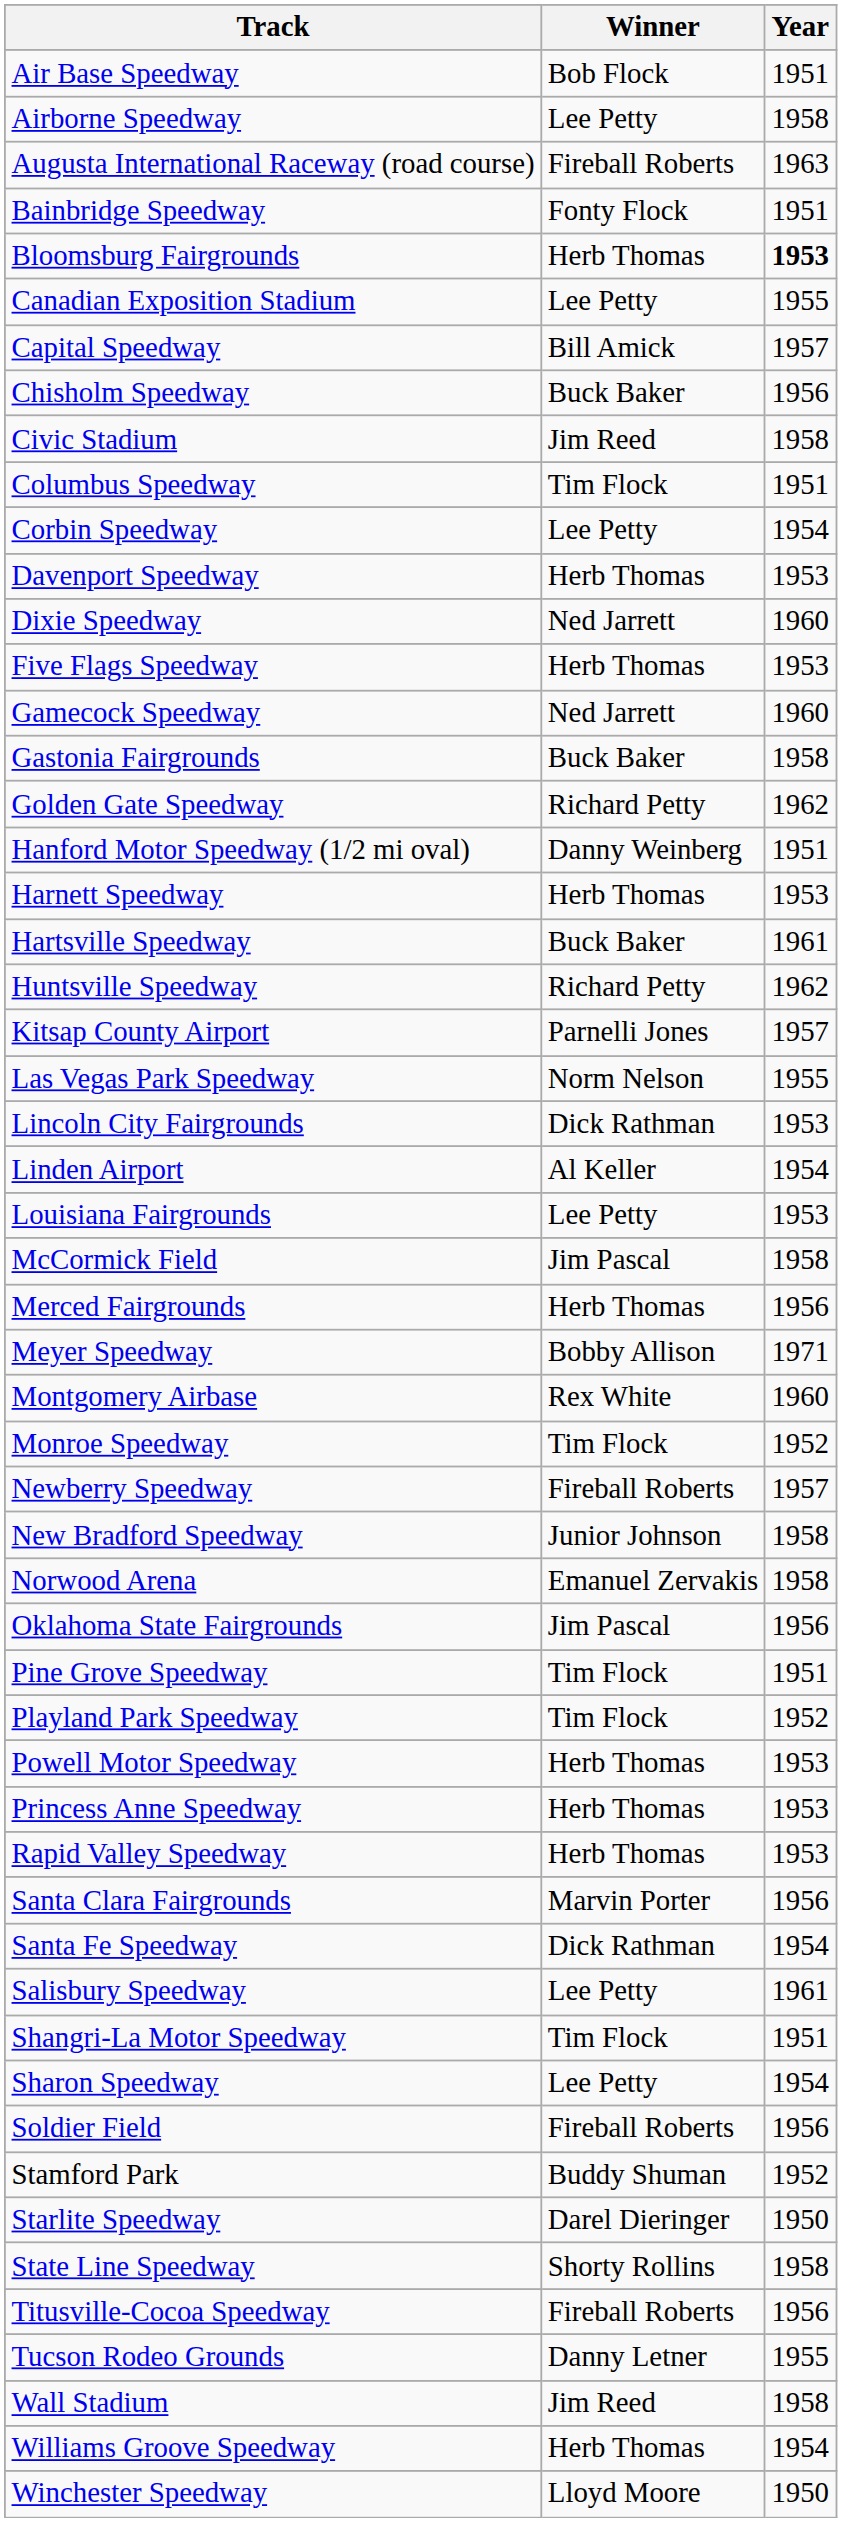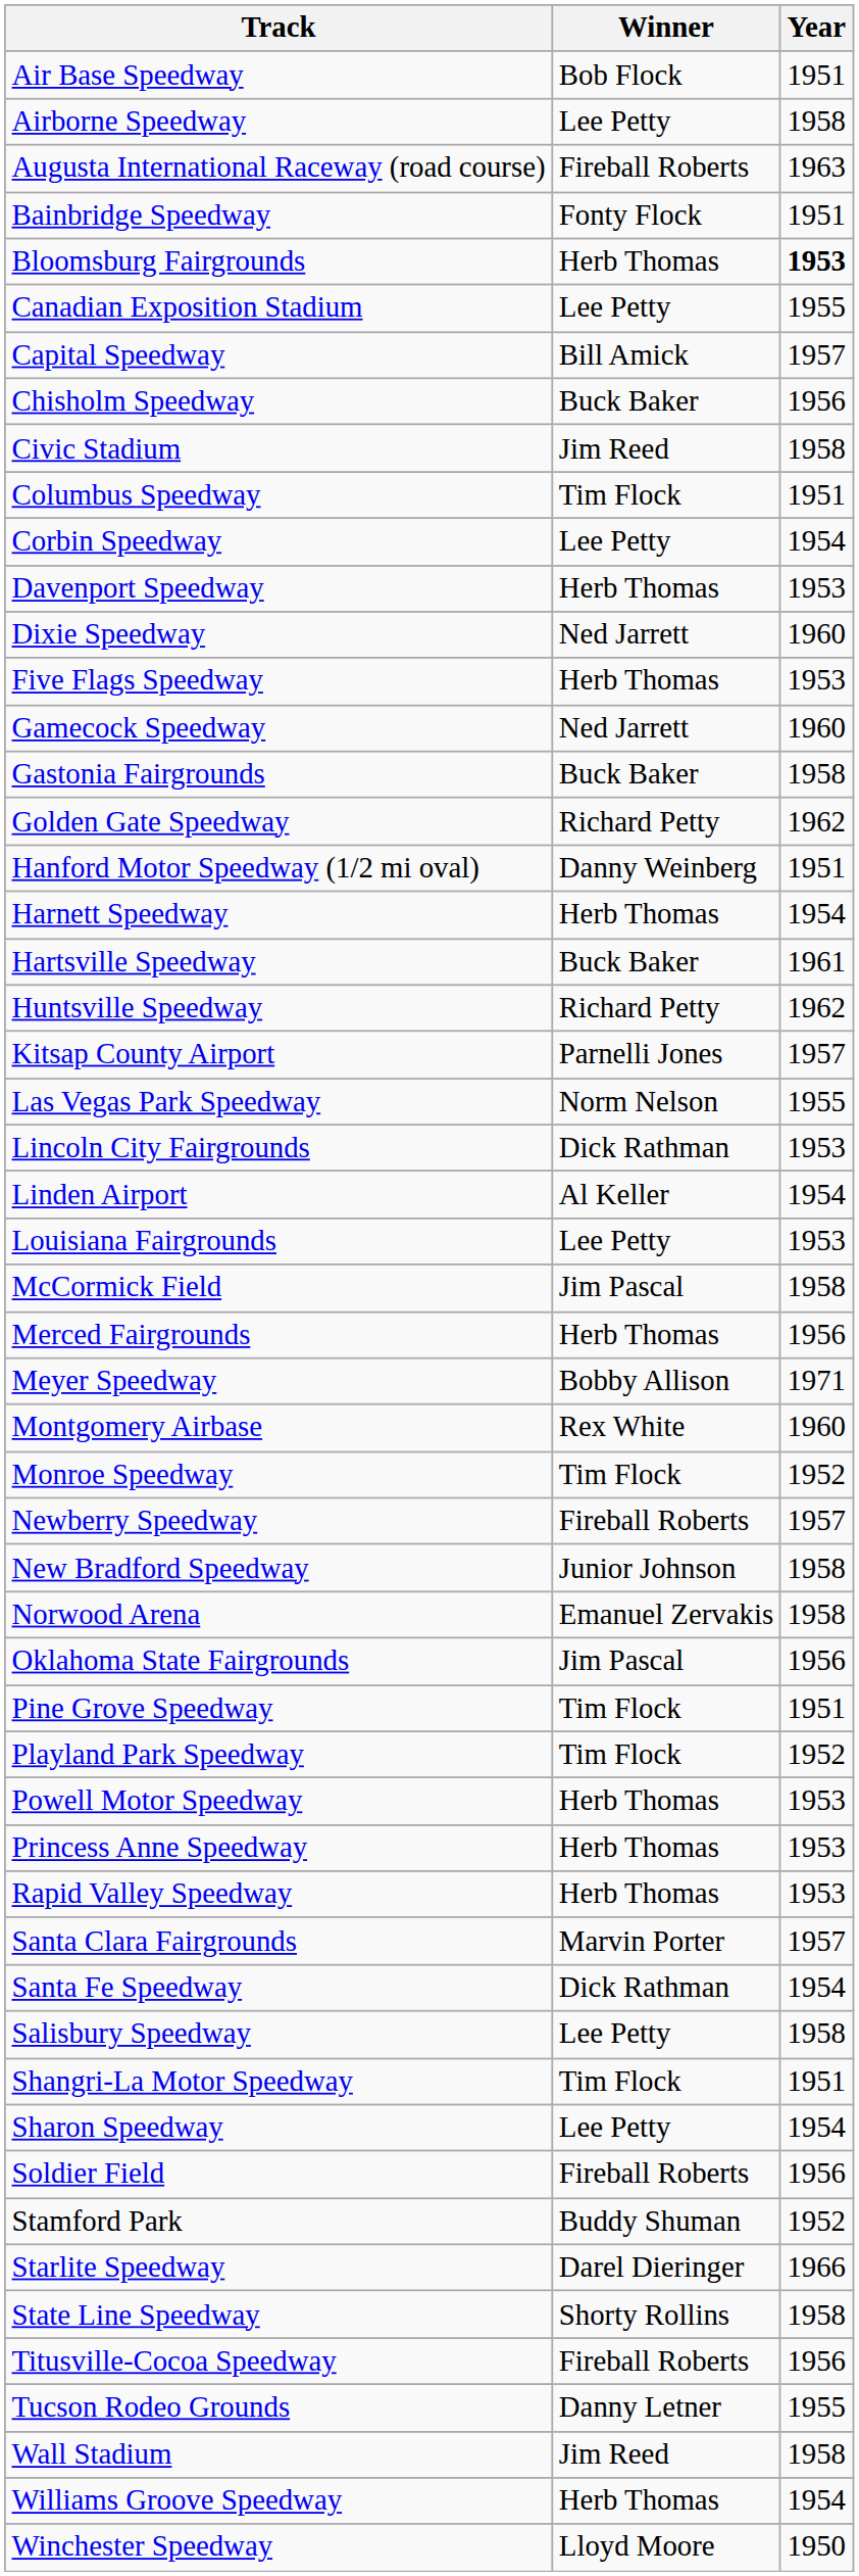 <table class="wikitable sortable">
 <tr>
 <th>Track</th>
 <th>Winner</th>
 <th>Year</th>
 </tr>
 <tr>
 <td><a href='#'>Air Base Speedway</a></td>
 <td>Bob Flock</td>
 <td>1951</td>
 </tr>
 <tr>
 <td><a href='#'>Airborne Speedway</a></td>
 <td>Lee Petty</td>
 <td>1958</td>
 </tr>
 <tr>
 <td><a href='#'>Augusta International Raceway</a> (road course)</td>
 <td>Fireball Roberts</td>
 <td>1963</td>
 </tr>
 <tr>
 <td><a href='#'>Bainbridge Speedway</a></td>
 <td>Fonty Flock</td>
 <td>1951</td>
 </tr>
 <tr>
 <td><a href='#'>Bloomsburg Fairgrounds</a></td>
 <td>Herb Thomas</td>
 <td><strong>1953</strong></td>
 </tr>
 <tr>
 <td><a href='#'>Canadian Exposition Stadium</a></td>
 <td>Lee Petty</td>
 <td>1955</td>
 </tr>
 <tr>
 <td><a href='#'>Capital Speedway</a></td>
 <td>Bill Amick</td>
 <td>1957</td>
 </tr>
 <tr>
 <td><a href='#'>Chisholm Speedway</a></td>
 <td>Buck Baker</td>
 <td>1956</td>
 </tr>
 <tr>
 <td><a href='#'>Civic Stadium</a></td>
 <td>Jim Reed</td>
 <td>1958</td>
 </tr>
 <tr>
 <td><a href='#'>Columbus Speedway</a></td>
 <td>Tim Flock</td>
 <td>1951</td>
 </tr>
 <tr>
 <td><a href='#'>Corbin Speedway</a></td>
 <td>Lee Petty</td>
 <td>1954</td>
 </tr>
 <tr>
 <td><a href='#'>Davenport Speedway</a></td>
 <td>Herb Thomas</td>
 <td>1953</td>
 </tr>
 <tr>
 <td><a href='#'>Dixie Speedway</a></td>
 <td>Ned Jarrett</td>
 <td>1960</td>
 </tr>
 <tr>
 <td><a href='#'>Five Flags Speedway</a></td>
 <td>Herb Thomas</td>
 <td>1953</td>
 </tr>
 <tr>
 <td><a href='#'>Gamecock Speedway</a></td>
 <td>Ned Jarrett</td>
 <td>1960</td>
 </tr>
 <tr>
 <td><a href='#'>Gastonia Fairgrounds</a></td>
 <td>Buck Baker</td>
 <td>1958</td>
 </tr>
 <tr>
 <td><a href='#'>Golden Gate Speedway</a></td>
 <td>Richard Petty</td>
 <td>1962</td>
 </tr>
 <tr>
 <td><a href='#'>Hanford Motor Speedway</a> (1/2 mi oval)</td>
 <td>Danny Weinberg</td>
 <td>1951</td>
 </tr>
 <tr>
 <td><a href='#'>Harnett Speedway</a></td>
 <td>Herb Thomas</td>
-<td>1953</td>
+<td>1954</td>
 </tr>
 <tr>
 <td><a href='#'>Hartsville Speedway</a></td>
 <td>Buck Baker</td>
 <td>1961</td>
 </tr>
 <tr>
 <td><a href='#'>Huntsville Speedway</a></td>
 <td>Richard Petty</td>
 <td>1962</td>
 </tr>
 <tr>
 <td><a href='#'>Kitsap County Airport</a></td>
 <td>Parnelli Jones</td>
 <td>1957</td>
 </tr>
 <tr>
 <td><a href='#'>Las Vegas Park Speedway</a></td>
 <td>Norm Nelson</td>
 <td>1955</td>
 </tr>
 <tr>
 <td><a href='#'>Lincoln City Fairgrounds</a></td>
 <td>Dick Rathman</td>
 <td>1953</td>
 </tr>
 <tr>
 <td><a href='#'>Linden Airport</a></td>
 <td>Al Keller</td>
 <td>1954</td>
 </tr>
 <tr>
 <td><a href='#'>Louisiana Fairgrounds</a></td>
 <td>Lee Petty</td>
 <td>1953</td>
 </tr>
 <tr>
 <td><a href='#'>McCormick Field</a></td>
 <td>Jim Pascal</td>
 <td>1958</td>
 </tr>
 <tr>
 <td><a href='#'>Merced Fairgrounds</a></td>
 <td>Herb Thomas</td>
 <td>1956</td>
 </tr>
 <tr>
 <td><a href='#'>Meyer Speedway</a></td>
 <td>Bobby Allison</td>
 <td>1971</td>
 </tr>
 <tr>
 <td><a href='#'>Montgomery Airbase</a></td>
 <td>Rex White</td>
 <td>1960</td>
 </tr>
 <tr>
 <td><a href='#'>Monroe Speedway</a></td>
 <td>Tim Flock</td>
 <td>1952</td>
 </tr>
 <tr>
 <td><a href='#'>Newberry Speedway</a></td>
 <td>Fireball Roberts</td>
 <td>1957</td>
 </tr>
 <tr>
 <td><a href='#'>New Bradford Speedway</a></td>
 <td>Junior Johnson</td>
 <td>1958</td>
 </tr>
 <tr>
 <td><a href='#'>Norwood Arena</a></td>
 <td>Emanuel Zervakis</td>
 <td>1958</td>
 </tr>
 <tr>
 <td><a href='#'>Oklahoma State Fairgrounds</a></td>
 <td>Jim Pascal</td>
 <td>1956</td>
 </tr>
 <tr>
 <td><a href='#'>Pine Grove Speedway</a></td>
 <td>Tim Flock</td>
 <td>1951</td>
 </tr>
 <tr>
 <td><a href='#'>Playland Park Speedway</a></td>
 <td>Tim Flock</td>
 <td>1952</td>
 </tr>
 <tr>
 <td><a href='#'>Powell Motor Speedway</a></td>
 <td>Herb Thomas</td>
 <td>1953</td>
 </tr>
 <tr>
 <td><a href='#'>Princess Anne Speedway</a></td>
 <td>Herb Thomas</td>
 <td>1953</td>
 </tr>
 <tr>
 <td><a href='#'>Rapid Valley Speedway</a></td>
 <td>Herb Thomas</td>
 <td>1953</td>
 </tr>
 <tr>
 <td><a href='#'>Santa Clara Fairgrounds</a></td>
 <td>Marvin Porter</td>
-<td>1956</td>
+<td>1957</td>
 </tr>
 <tr>
 <td><a href='#'>Santa Fe Speedway</a></td>
 <td>Dick Rathman</td>
 <td>1954</td>
 </tr>
 <tr>
 <td><a href='#'>Salisbury Speedway</a></td>
 <td>Lee Petty</td>
-<td>1961</td>
+<td>1958</td>
 </tr>
 <tr>
 <td><a href='#'>Shangri-La Motor Speedway</a></td>
 <td>Tim Flock</td>
 <td>1951</td>
 </tr>
 <tr>
 <td><a href='#'>Sharon Speedway</a></td>
 <td>Lee Petty</td>
 <td>1954</td>
 </tr>
 <tr>
 <td><a href='#'>Soldier Field</a></td>
 <td>Fireball Roberts</td>
 <td>1956</td>
 </tr>
 <tr>
 <td>Stamford Park</td>
 <td>Buddy Shuman</td>
 <td>1952</td>
 </tr>
 <tr>
 <td><a href='#'>Starlite Speedway</a></td>
 <td>Darel Dieringer</td>
-<td>1950</td>
+<td>1966</td>
 </tr>
 <tr>
 <td><a href='#'>State Line Speedway</a></td>
 <td>Shorty Rollins</td>
 <td>1958</td>
 </tr>
 <tr>
 <td><a href='#'>Titusville-Cocoa Speedway</a></td>
 <td>Fireball Roberts</td>
 <td>1956</td>
 </tr>
 <tr>
 <td><a href='#'>Tucson Rodeo Grounds</a></td>
 <td>Danny Letner</td>
 <td>1955</td>
 </tr>
 <tr>
 <td><a href='#'>Wall Stadium</a></td>
 <td>Jim Reed</td>
 <td>1958</td>
 </tr>
 <tr>
 <td><a href='#'>Williams Groove Speedway</a></td>
 <td>Herb Thomas</td>
 <td>1954</td>
 </tr>
 <tr>
 <td><a href='#'>Winchester Speedway</a></td>
 <td>Lloyd Moore</td>
 <td>1950</td>
 </tr>
 </table>
